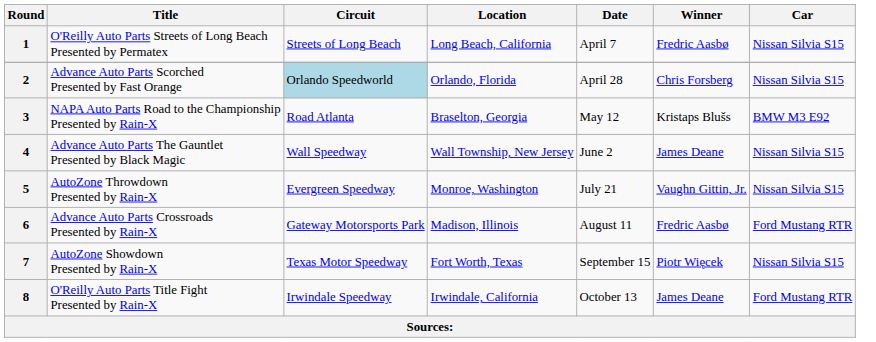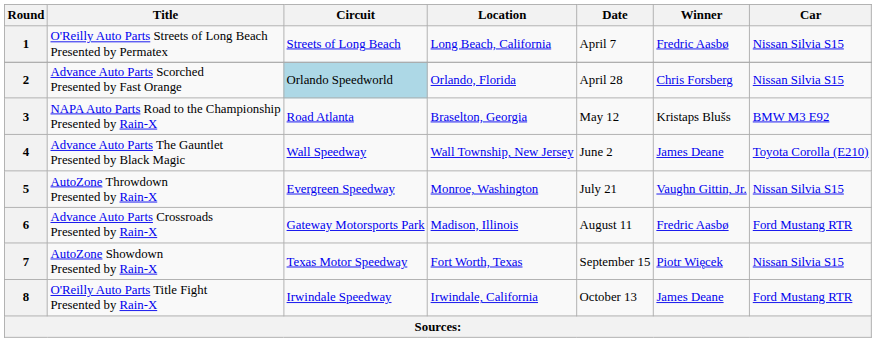 <table class="wikitable" style="font-size: 90%;">
 <tr>
 <th>Round</th>
 <th>Title</th>
 <th>Circuit</th>
 <th>Location</th>
 <th>Date</th>
 <th>Winner</th>
 <th>Car</th>
 </tr>
 <tr>
 <th>1</th>
 <td><a href='#'>O'Reilly Auto Parts</a> Streets of Long Beach<br>Presented by Permatex</td>
 <td><a href='#'>Streets of Long Beach</a></td>
 <td><a href='#'>Long Beach, California</a></td>
 <td>April 7</td>
 <td> <a href='#'>Fredric Aasbø</a></td>
 <td><a href='#'>Nissan Silvia S15</a></td>
 </tr>
 <tr>
 </tr>
 <tr>
 <th>2</th>
 <td><a href='#'>Advance Auto Parts</a> Scorched<br>Presented by Fast Orange</td>
 <td style="background: lightblue;">Orlando Speedworld</td>
 <td><a href='#'>Orlando, Florida</a></td>
 <td>April 28</td>
 <td> <a href='#'>Chris Forsberg</a></td>
 <td><a href='#'>Nissan Silvia S15</a></td>
 </tr>
 <tr>
 <th>3</th>
 <td><a href='#'>NAPA Auto Parts</a> Road to the Championship<br>Presented by <a href='#'>Rain-X</a></td>
 <td><a href='#'>Road Atlanta</a></td>
 <td><a href='#'>Braselton, Georgia</a></td>
 <td>May 12</td>
 <td> Kristaps Blušs</td>
 <td><a href='#'>BMW M3 E92</a></td>
 </tr>
 <tr>
 <th>4</th>
 <td><a href='#'>Advance Auto Parts</a> The Gauntlet<br>Presented by Black Magic</td>
 <td><a href='#'>Wall Speedway</a></td>
 <td><a href='#'>Wall Township, New Jersey</a></td>
 <td>June 2</td>
 <td> <a href='#'>James Deane</a></td>
-<td><a href='#'>Nissan Silvia S15</a></td>
+<td><a href='#'>Toyota Corolla (E210)</a></td>
 </tr>
 <tr>
 <th>5</th>
 <td><a href='#'>AutoZone</a> Throwdown<br>Presented by <a href='#'>Rain-X</a></td>
 <td><a href='#'>Evergreen Speedway</a></td>
 <td><a href='#'>Monroe, Washington</a></td>
 <td>July 21</td>
 <td> <a href='#'>Vaughn Gittin, Jr.</a></td>
 <td><a href='#'>Nissan Silvia S15</a></td>
 </tr>
 <tr>
 <th>6</th>
 <td><a href='#'>Advance Auto Parts</a> Crossroads<br>Presented by <a href='#'>Rain-X</a></td>
 <td><a href='#'>Gateway Motorsports Park</a></td>
 <td><a href='#'>Madison, Illinois</a></td>
 <td>August 11</td>
 <td> <a href='#'>Fredric Aasbø</a></td>
 <td><a href='#'>Ford Mustang RTR</a></td>
 </tr>
 <tr>
 <th>7</th>
 <td><a href='#'>AutoZone</a> Showdown<br>Presented by <a href='#'>Rain-X</a></td>
 <td><a href='#'>Texas Motor Speedway</a></td>
 <td><a href='#'>Fort Worth, Texas</a></td>
 <td>September 15</td>
 <td> <a href='#'>Piotr Więcek</a></td>
 <td><a href='#'>Nissan Silvia S15</a></td>
 </tr>
 <tr>
 <th>8</th>
 <td><a href='#'>O'Reilly Auto Parts</a> Title Fight<br>Presented by <a href='#'>Rain-X</a></td>
 <td><a href='#'>Irwindale Speedway</a></td>
 <td><a href='#'>Irwindale, California</a></td>
 <td>October 13</td>
 <td> <a href='#'>James Deane</a></td>
 <td><a href='#'>Ford Mustang RTR</a></td>
 </tr>
 <tr>
 <th colspan=7>Sources:</th>
 </tr>
 </table>
